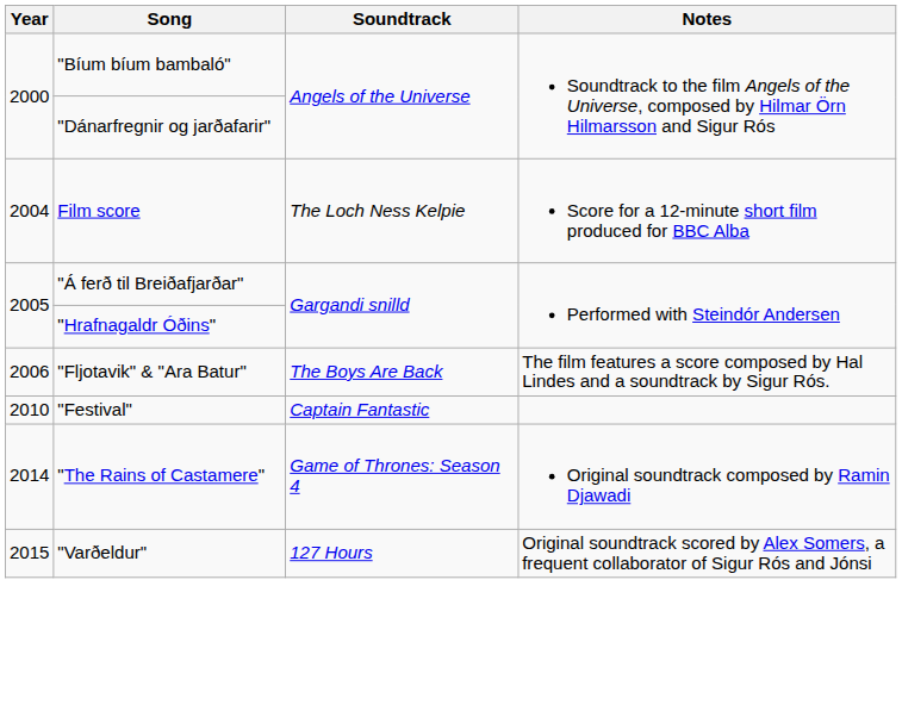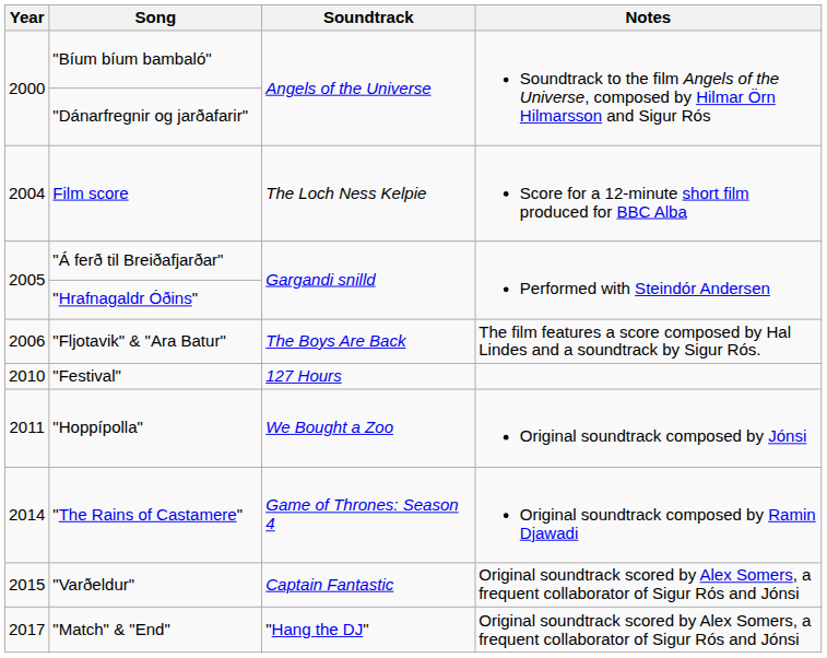 <table class="wikitable">
 <tr>
 <th width="10">Year</th>
 <th style="width:200px;">Song</th>
 <th style="width:200px;">Soundtrack</th>
 <th style="width:330px;">Notes</th>
 </tr>
 <tr>
 <td style="text-align:center;" rowspan="2">2000</td>
 <td>"Bíum bíum bambaló"</td>
 <td rowspan="2"><em><a href='#'>Angels of the Universe</a></em></td>
 <td rowspan="2"><br><ul><li>Soundtrack to the film <em>Angels of the Universe</em>, composed by <a href='#'>Hilmar Örn Hilmarsson</a> and Sigur Rós</li></ul></td>
 </tr>
 <tr>
 <td>"Dánarfregnir og jarðafarir"</td>
 </tr>
 <tr>
 <td style="text-align:center;">2004</td>
 <td><a href='#'>Film score</a></td>
 <td><em>The Loch Ness Kelpie</em></td>
 <td><br><ul><li>Score for a 12-minute <a href='#'>short film</a> produced for <a href='#'>BBC Alba</a></li></ul></td>
 </tr>
 <tr>
 <td style="text-align:center;" rowspan="2">2005</td>
 <td>"Á ferð til Breiðafjarðar"</td>
 <td rowspan="2"><em><a href='#'>Gargandi snilld</a></em></td>
 <td rowspan="2"><br><ul><li>Performed with <a href='#'>Steindór Andersen</a></li></ul></td>
 </tr>
 <tr>
 <td>"<a href='#'>Hrafnagaldr Óðins</a>"</td>
 </tr>
 <tr>
 <td style="text-align:center;">2006</td>
 <td>"Fljotavik" & "Ara Batur"</td>
 <td><em><a href='#'>The Boys Are Back</a></em></td>
 <td>The film features a score composed by Hal Lindes and a soundtrack by Sigur Rós.</td>
 </tr>
 <tr>
 <td style="text-align:center;">2010</td>
 <td>"Festival"</td>
-<td><em><a href='#'>Captain Fantastic</a></em></td>
+<td><em><a href='#'>127 Hours</a></em></td>
 <td></td>
+</tr>
+<tr>
+<td style="text-align:center;">2011</td>
+<td>"Hoppípolla"</td>
+<td><em><a href='#'>We Bought a Zoo</a></em></td>
+<td><br><ul><li>Original soundtrack composed by <a href='#'>Jónsi</a></li></ul></td>
 </tr>
 <tr>
 <td style="text-align:center;">2014</td>
 <td>"<a href='#'>The Rains of Castamere</a>"</td>
 <td><em><a href='#'>Game of Thrones: Season 4</a></em></td>
 <td><br><ul><li>Original soundtrack composed by <a href='#'>Ramin Djawadi</a></li></ul></td>
 </tr>
 <tr>
 <td>2015</td>
 <td>"Varðeldur"</td>
-<td><em><a href='#'>127 Hours</a></em></td>
+<td><em><a href='#'>Captain Fantastic</a></em></td>
 <td>Original soundtrack scored by <a href='#'>Alex Somers</a>, a frequent collaborator of Sigur Rós and Jónsi</td>
 </tr>
+<tr>
+<td>2017</td>
+<td>"Match" & "End"</td>
+<td>"<a href='#'>Hang the DJ</a>"</td>
+<td>Original soundtrack scored by Alex Somers, a frequent collaborator of Sigur Rós and Jónsi</td>
+</tr>
 </table>
